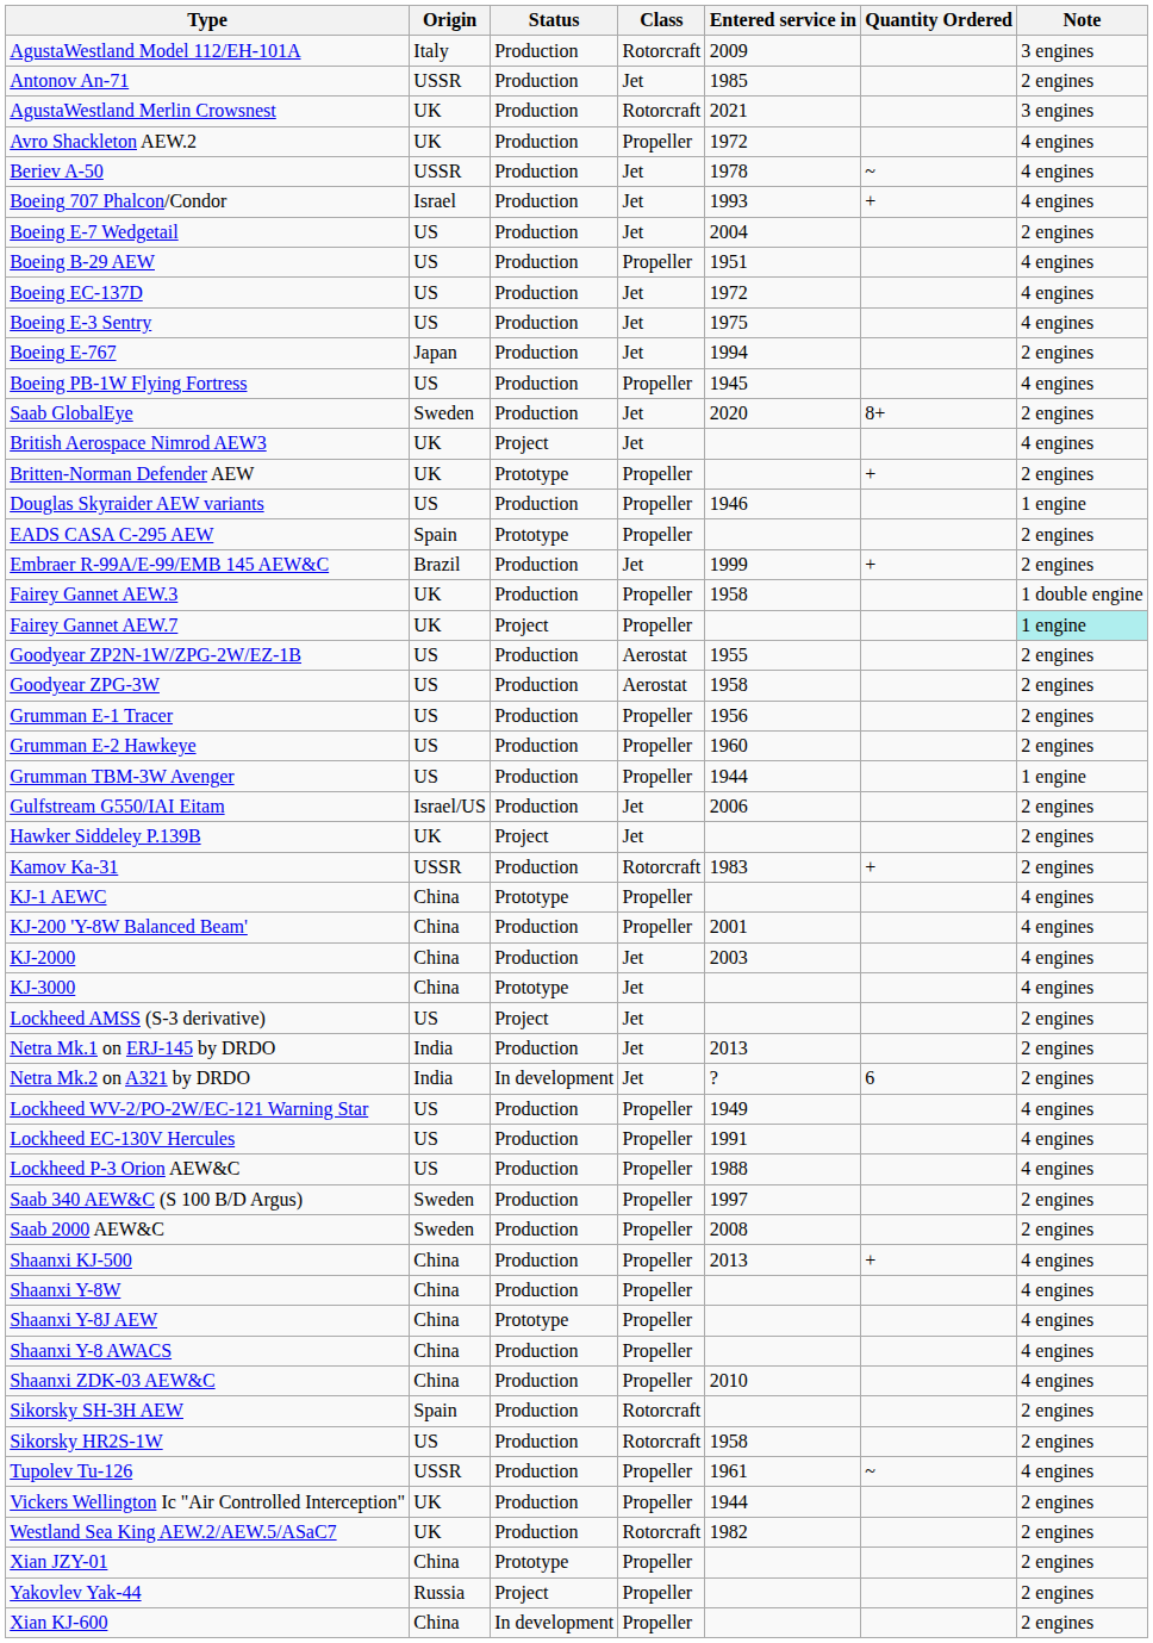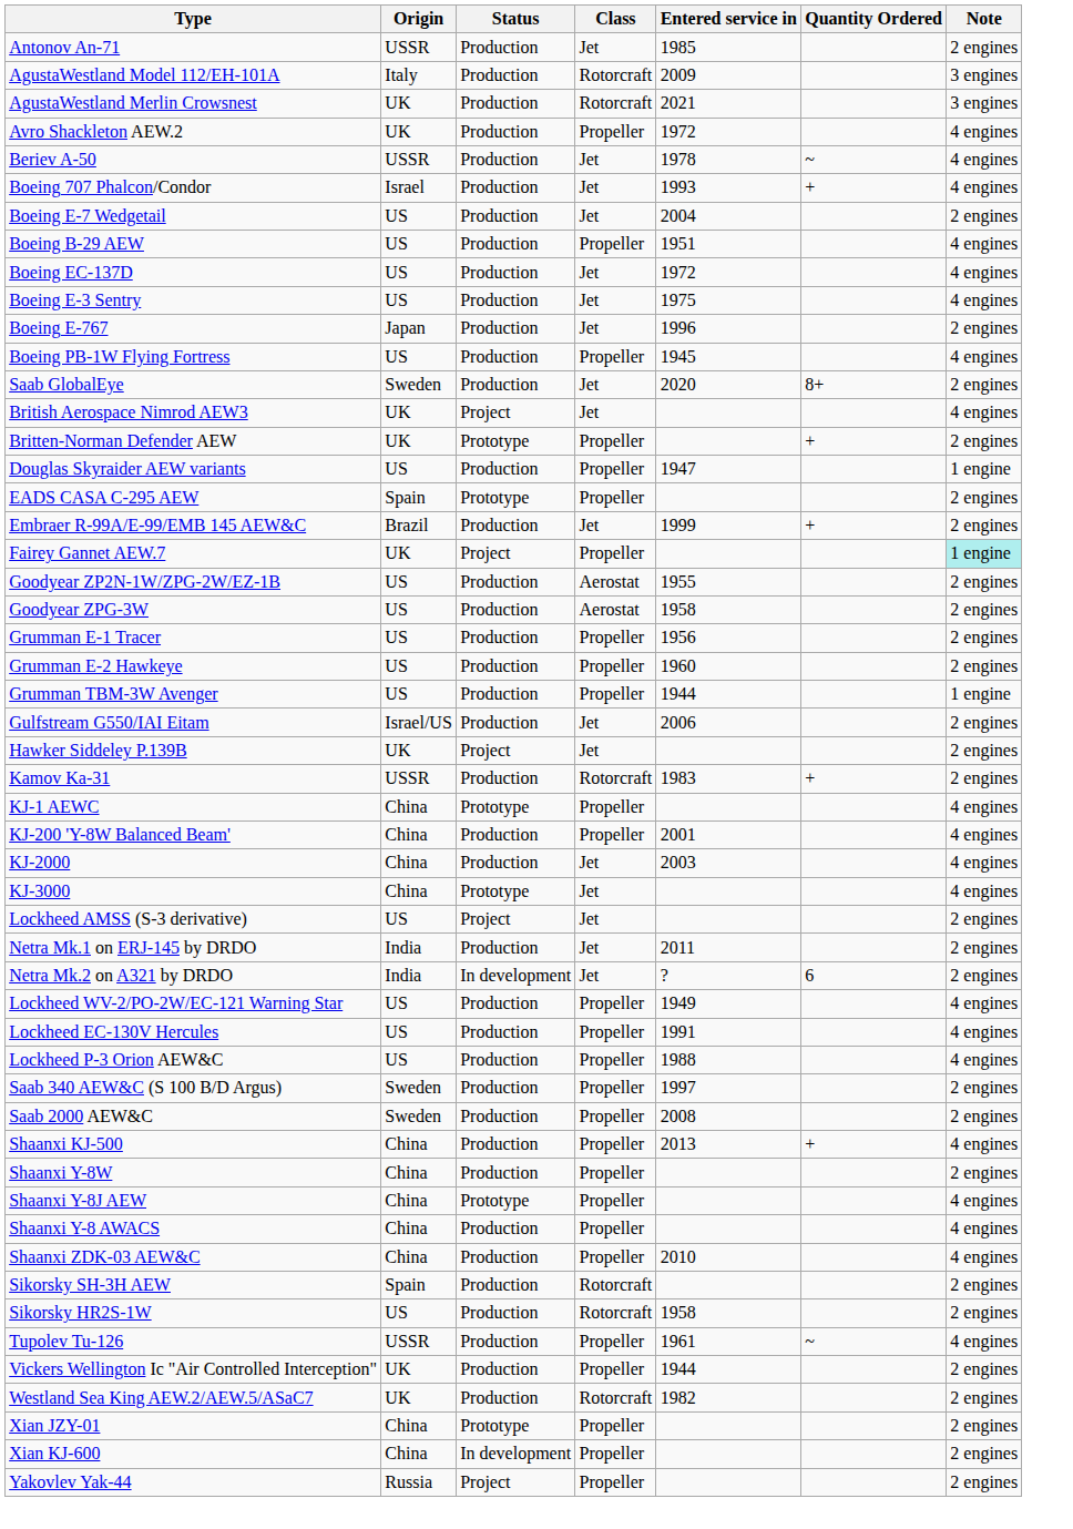 <table class="wikitable sortable" style="font-size:100%;">
 <tr>
 <th>Type</th>
 <th>Origin</th>
 <th>Status</th>
 <th>Class</th>
 <th>Entered service in</th>
 <th>Quantity Ordered</th>
 <th>Note</th>
 </tr>
 <tr>
+<td><a href='#'>Antonov An-71</a></td>
+<td>USSR</td>
+<td>Production</td>
+<td>Jet</td>
+<td>1985</td>
+<td></td>
+<td>2 engines</td>
+</tr>
+<tr>
 <td><a href='#'>AgustaWestland Model 112/EH-101A</a></td>
 <td>Italy</td>
 <td>Production</td>
 <td>Rotorcraft</td>
 <td>2009</td>
 <td></td>
 <td>3 engines</td>
-</tr>
-<tr>
-<td><a href='#'>Antonov An-71</a></td>
-<td>USSR</td>
-<td>Production</td>
-<td>Jet</td>
-<td>1985</td>
-<td></td>
-<td>2 engines</td>
 </tr>
 <tr>
 <td><a href='#'>AgustaWestland Merlin Crowsnest</a></td>
 <td>UK</td>
 <td>Production</td>
 <td>Rotorcraft</td>
 <td>2021</td>
 <td></td>
 <td>3 engines </td>
 </tr>
 <tr>
 <td><a href='#'>Avro Shackleton</a> AEW.2</td>
 <td>UK</td>
 <td>Production</td>
 <td>Propeller</td>
 <td>1972</td>
 <td></td>
 <td>4 engines</td>
 </tr>
 <tr>
 <td><a href='#'>Beriev A-50</a></td>
 <td>USSR</td>
 <td>Production</td>
 <td>Jet</td>
 <td>1978</td>
 <td> ~</td>
 <td>4 engines</td>
 </tr>
 <tr>
 <td><a href='#'>Boeing 707 Phalcon</a>/Condor</td>
 <td>Israel</td>
 <td>Production</td>
 <td>Jet</td>
 <td>1993</td>
 <td>+</td>
 <td>4 engines</td>
 </tr>
 <tr>
 <td><a href='#'>Boeing E-7 Wedgetail</a></td>
 <td>US</td>
 <td>Production</td>
 <td>Jet</td>
 <td>2004</td>
 <td></td>
 <td>2 engines</td>
 </tr>
 <tr>
 <td><a href='#'>Boeing B-29 AEW</a></td>
 <td>US</td>
 <td>Production</td>
 <td>Propeller</td>
 <td>1951</td>
 <td></td>
 <td>4 engines</td>
 </tr>
 <tr>
 <td><a href='#'>Boeing EC-137D</a></td>
 <td>US</td>
 <td>Production</td>
 <td>Jet</td>
 <td>1972</td>
 <td></td>
 <td>4 engines</td>
 </tr>
 <tr>
 <td><a href='#'>Boeing E-3 Sentry</a></td>
 <td>US</td>
 <td>Production</td>
 <td>Jet</td>
 <td>1975</td>
 <td></td>
 <td>4 engines</td>
 </tr>
 <tr>
 <td><a href='#'>Boeing E-767</a></td>
 <td>Japan</td>
 <td>Production</td>
 <td>Jet</td>
-<td>1994</td>
+<td>1996</td>
 <td></td>
 <td>2 engines</td>
 </tr>
 <tr>
 <td><a href='#'>Boeing PB-1W Flying Fortress</a></td>
 <td>US</td>
 <td>Production</td>
 <td>Propeller</td>
 <td>1945</td>
 <td></td>
 <td>4 engines</td>
 </tr>
 <tr>
 <td><a href='#'>Saab GlobalEye</a></td>
 <td>Sweden</td>
 <td>Production</td>
 <td>Jet</td>
 <td>2020</td>
 <td>8+</td>
 <td>2 engines</td>
 </tr>
 <tr>
 <td><a href='#'>British Aerospace Nimrod AEW3</a></td>
 <td>UK</td>
 <td>Project</td>
 <td>Jet</td>
 <td></td>
 <td></td>
 <td>4 engines</td>
 </tr>
 <tr>
 <td><a href='#'>Britten-Norman Defender</a> AEW</td>
 <td>UK</td>
 <td>Prototype</td>
 <td>Propeller</td>
 <td></td>
 <td>+</td>
 <td>2 engines</td>
 </tr>
 <tr>
 <td><a href='#'>Douglas Skyraider AEW variants</a></td>
 <td>US</td>
 <td>Production</td>
 <td>Propeller</td>
-<td>1946</td>
+<td>1947</td>
 <td></td>
 <td>1 engine</td>
 </tr>
 <tr>
 <td><a href='#'>EADS CASA C-295 AEW</a></td>
 <td>Spain</td>
 <td>Prototype</td>
 <td>Propeller</td>
 <td></td>
 <td></td>
 <td>2 engines</td>
 </tr>
 <tr>
 <td><a href='#'>Embraer R-99A/E-99/EMB 145 AEW&C</a></td>
 <td>Brazil</td>
 <td>Production</td>
 <td>Jet</td>
 <td>1999</td>
 <td>+</td>
 <td>2 engines</td>
-</tr>
-<tr>
-<td><a href='#'>Fairey Gannet AEW.3</a></td>
-<td>UK</td>
-<td>Production</td>
-<td>Propeller</td>
-<td>1958</td>
-<td></td>
-<td>1 double engine</td>
 </tr>
 <tr>
 <td><a href='#'>Fairey Gannet AEW.7</a></td>
 <td>UK</td>
 <td>Project</td>
 <td>Propeller</td>
 <td></td>
 <td></td>
 <td style="background: paleturquoise;">1 engine</td>
 </tr>
 <tr>
 <td><a href='#'>Goodyear ZP2N-1W/ZPG-2W/EZ-1B</a></td>
 <td>US</td>
 <td>Production</td>
 <td>Aerostat</td>
 <td>1955</td>
 <td></td>
 <td>2 engines</td>
 </tr>
 <tr>
 <td><a href='#'>Goodyear ZPG-3W</a></td>
 <td>US</td>
 <td>Production</td>
 <td>Aerostat</td>
 <td>1958</td>
 <td></td>
 <td>2 engines</td>
 </tr>
 <tr>
 <td><a href='#'>Grumman E-1 Tracer</a></td>
 <td>US</td>
 <td>Production</td>
 <td>Propeller</td>
 <td>1956</td>
 <td></td>
 <td>2 engines</td>
 </tr>
 <tr>
 <td><a href='#'>Grumman E-2 Hawkeye</a></td>
 <td>US</td>
 <td>Production</td>
 <td>Propeller</td>
 <td>1960</td>
 <td></td>
 <td>2 engines</td>
 </tr>
 <tr>
 <td><a href='#'>Grumman TBM-3W Avenger</a></td>
 <td>US</td>
 <td>Production</td>
 <td>Propeller</td>
 <td>1944</td>
 <td></td>
 <td>1 engine</td>
 </tr>
 <tr>
 <td><a href='#'>Gulfstream G550/IAI Eitam</a></td>
 <td>Israel/US</td>
 <td>Production</td>
 <td>Jet</td>
 <td>2006</td>
 <td></td>
 <td>2 engines</td>
 </tr>
 <tr>
 <td><a href='#'>Hawker Siddeley P.139B</a></td>
 <td>UK</td>
 <td>Project</td>
 <td>Jet</td>
 <td></td>
 <td></td>
 <td>2 engines</td>
 </tr>
 <tr>
 <td><a href='#'>Kamov Ka-31</a></td>
 <td>USSR</td>
 <td>Production</td>
 <td>Rotorcraft</td>
 <td>1983</td>
 <td>+</td>
 <td>2 engines</td>
 </tr>
 <tr>
 <td><a href='#'>KJ-1 AEWC</a></td>
 <td>China</td>
 <td>Prototype</td>
 <td>Propeller</td>
 <td></td>
 <td></td>
 <td>4 engines</td>
 </tr>
 <tr>
 <td><a href='#'>KJ-200 'Y-8W Balanced Beam'</a></td>
 <td>China</td>
 <td>Production</td>
 <td>Propeller</td>
 <td>2001</td>
 <td></td>
 <td>4 engines</td>
 </tr>
 <tr>
 <td><a href='#'>KJ-2000</a></td>
 <td>China</td>
 <td>Production</td>
 <td>Jet</td>
 <td>2003</td>
 <td></td>
 <td>4 engines</td>
 </tr>
 <tr>
 <td><a href='#'>KJ-3000</a></td>
 <td>China</td>
 <td>Prototype</td>
 <td>Jet</td>
 <td></td>
 <td></td>
 <td>4 engines</td>
 </tr>
 <tr>
 <td><a href='#'>Lockheed AMSS</a> (S-3 derivative)</td>
 <td>US</td>
 <td>Project</td>
 <td>Jet</td>
 <td></td>
 <td></td>
 <td>2 engines</td>
 </tr>
 <tr>
 <td><a href='#'>Netra Mk.1</a> on <a href='#'>ERJ-145</a> by DRDO</td>
 <td>India</td>
 <td>Production</td>
 <td>Jet</td>
-<td>2013</td>
+<td>2011</td>
 <td></td>
 <td>2 engines</td>
 </tr>
 <tr>
 <td><a href='#'>Netra Mk.2</a> on <a href='#'>A321</a> by DRDO</td>
 <td>India</td>
 <td>In development</td>
 <td>Jet</td>
 <td>?</td>
 <td>6</td>
 <td>2 engines</td>
 </tr>
 <tr>
 <td><a href='#'>Lockheed WV-2/PO-2W/EC-121 Warning Star</a></td>
 <td>US</td>
 <td>Production</td>
 <td>Propeller</td>
 <td>1949</td>
 <td></td>
 <td>4 engines</td>
 </tr>
 <tr>
 <td><a href='#'>Lockheed EC-130V Hercules</a></td>
 <td>US</td>
 <td>Production</td>
 <td>Propeller</td>
 <td>1991</td>
 <td></td>
 <td>4 engines</td>
 </tr>
 <tr>
 <td><a href='#'>Lockheed P-3 Orion</a> AEW&C</td>
 <td>US</td>
 <td>Production</td>
 <td>Propeller</td>
 <td>1988</td>
 <td></td>
 <td>4 engines</td>
 </tr>
 <tr>
 <td><a href='#'>Saab 340 AEW&C</a> (S 100 B/D Argus)</td>
 <td>Sweden</td>
 <td>Production</td>
 <td>Propeller</td>
 <td>1997</td>
 <td></td>
 <td>2 engines</td>
 </tr>
 <tr>
 <td><a href='#'>Saab 2000</a> AEW&C</td>
 <td>Sweden</td>
 <td>Production</td>
 <td>Propeller</td>
 <td>2008</td>
 <td></td>
 <td>2 engines</td>
 </tr>
 <tr>
 <td><a href='#'>Shaanxi KJ-500</a></td>
 <td>China</td>
 <td>Production</td>
 <td>Propeller</td>
 <td>2013</td>
 <td>+</td>
 <td>4 engines</td>
 </tr>
 <tr>
 <td><a href='#'>Shaanxi Y-8W</a></td>
 <td>China</td>
 <td>Production</td>
 <td>Propeller</td>
 <td></td>
 <td></td>
-<td>4 engines</td>
+<td>2 engines</td>
 </tr>
 <tr>
 <td><a href='#'>Shaanxi Y-8J AEW</a></td>
 <td>China</td>
 <td>Prototype</td>
 <td>Propeller</td>
 <td></td>
 <td></td>
 <td>4 engines</td>
 </tr>
 <tr>
 <td><a href='#'>Shaanxi Y-8 AWACS</a></td>
 <td>China</td>
 <td>Production</td>
 <td>Propeller</td>
 <td></td>
 <td></td>
 <td>4 engines</td>
 </tr>
 <tr>
 <td><a href='#'>Shaanxi ZDK-03 AEW&C</a></td>
 <td>China</td>
 <td>Production</td>
 <td>Propeller</td>
 <td>2010</td>
 <td></td>
 <td>4 engines</td>
 </tr>
 <tr>
 <td><a href='#'>Sikorsky SH-3H AEW</a></td>
 <td>Spain</td>
 <td>Production</td>
 <td>Rotorcraft</td>
 <td></td>
 <td></td>
 <td>2 engines</td>
 </tr>
 <tr>
 <td><a href='#'>Sikorsky HR2S-1W</a></td>
 <td>US</td>
 <td>Production</td>
 <td>Rotorcraft</td>
 <td>1958</td>
 <td></td>
 <td>2 engines</td>
 </tr>
 <tr>
 <td><a href='#'>Tupolev Tu-126</a></td>
 <td>USSR</td>
 <td>Production</td>
 <td>Propeller</td>
 <td>1961</td>
 <td> ~</td>
 <td>4 engines</td>
 </tr>
 <tr>
 <td><a href='#'>Vickers Wellington</a> Ic "Air Controlled Interception"</td>
 <td>UK</td>
 <td>Production</td>
 <td>Propeller</td>
 <td>1944</td>
 <td></td>
 <td>2 engines</td>
 </tr>
 <tr>
 <td><a href='#'>Westland Sea King AEW.2/AEW.5/ASaC7</a></td>
 <td>UK</td>
 <td>Production</td>
 <td>Rotorcraft</td>
 <td>1982</td>
 <td></td>
 <td>2 engines</td>
 </tr>
 <tr>
 <td><a href='#'>Xian JZY-01</a></td>
 <td>China</td>
 <td>Prototype</td>
 <td>Propeller</td>
 <td></td>
 <td></td>
 <td>2 engines</td>
 </tr>
 <tr>
+<td><a href='#'>Xian KJ-600</a></td>
+<td>China</td>
+<td>In development</td>
+<td>Propeller</td>
+<td></td>
+<td></td>
+<td>2 engines</td>
+</tr>
+<tr>
 <td><a href='#'>Yakovlev Yak-44</a></td>
 <td>Russia</td>
 <td>Project</td>
 <td>Propeller</td>
 <td></td>
 <td></td>
 <td>2 engines</td>
 </tr>
-<tr>
-<td><a href='#'>Xian KJ-600</a></td>
-<td>China</td>
-<td>In development</td>
-<td>Propeller</td>
-<td></td>
-<td></td>
-<td>2 engines</td>
-</tr>
 </table>
